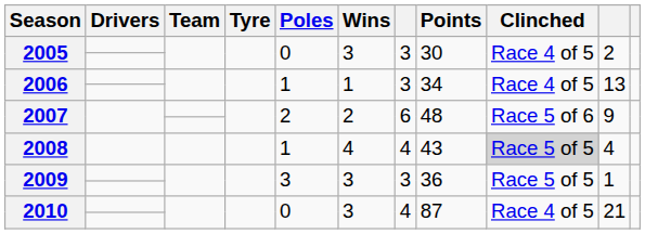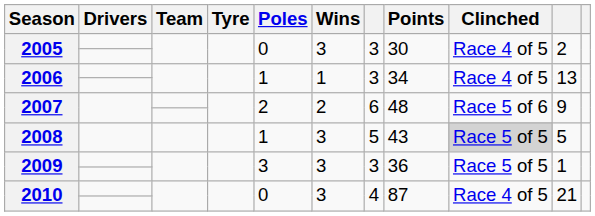 <table class="wikitable sortable plainrowheaders"; text-align:center;">
 <tr>
 <th scope=col>Season</th>
 <th scope=col>Drivers</th>
 <th scope=col>Team</th>
 <th scope=col>Tyre</th>
 <th scope=col><a href='#'>Poles</a></th>
 <th scope=col>Wins</th>
 <th scope=col></th>
 <th scope=col>Points</th>
 <th scope=col>Clinched</th>
 <th scope=col></th>
 <th scope=col class=unsortable></th>
 </tr>
 <tr>
 <th scope=row style="text-align: center;" rowspan=2><a href='#'>2005</a></th>
 <td></td>
 <td rowspan=2></td>
 <td rowspan=2></td>
 <td rowspan=2>0</td>
 <td rowspan=2>3</td>
 <td rowspan=2>3</td>
 <td rowspan=2>30</td>
 <td rowspan=2><a href='#'>Race 4</a> of 5</td>
 <td rowspan=2>2</td>
 <td rowspan=2 style="text-align:center;"></td>
 </tr>
 <tr>
 <td></td>
 </tr>
 <tr>
 <th scope=row style="text-align: center;" rowspan=2><a href='#'>2006</a></th>
 <td></td>
 <td rowspan=2></td>
 <td rowspan=2></td>
 <td rowspan=2>1</td>
 <td rowspan=2>1</td>
 <td rowspan=2>3</td>
 <td rowspan=2>34</td>
 <td rowspan=2><a href='#'>Race 4</a> of 5</td>
 <td rowspan=2>13</td>
 <td rowspan=2 style="text-align:center;"></td>
 </tr>
 <tr>
 <td></td>
 </tr>
 <tr>
 <th scope=row style="text-align: center;" rowspan=2><a href='#'>2007</a></th>
 <td rowspan=2></td>
 <td align=left></td>
 <td rowspan=2></td>
 <td rowspan=2>2</td>
 <td rowspan=2>2</td>
 <td rowspan=2>6</td>
 <td rowspan=2>48</td>
 <td rowspan=2><a href='#'>Race 5</a> of 6</td>
 <td rowspan=2>9</td>
 <td rowspan=2 style="text-align:center;"></td>
 </tr>
 <tr>
 <td></td>
 </tr>
 <tr>
 <th scope=row style="text-align: center;"><a href='#'>2008</a></th>
 <td></td>
 <td></td>
 <td></td>
 <td>1</td>
-<td>4</td>
-<td>4</td>
+<td>3</td>
+<td>5</td>
 <td>43</td>
 <td style="background: lightgrey;"><a href='#'>Race 5</a> of 5</td>
-<td>4</td>
+<td>5</td>
 <td style="text-align:center;"></td>
 </tr>
 <tr>
 <th scope=row style="text-align: center;" rowspan=2><a href='#'>2009</a></th>
 <td></td>
 <td rowspan=2></td>
 <td rowspan=2></td>
 <td rowspan=2>3</td>
 <td rowspan=2>3</td>
 <td rowspan=2>3</td>
 <td rowspan=2>36</td>
 <td rowspan=2><a href='#'>Race 5</a> of 5</td>
 <td rowspan=2>1</td>
 <td rowspan=2 style="text-align:center;"></td>
 </tr>
 <tr>
 <td></td>
 </tr>
 <tr>
 <th scope=row style="text-align: center;" rowspan=2><a href='#'>2010</a></th>
 <td></td>
 <td rowspan=2></td>
 <td rowspan=2></td>
 <td rowspan=2>0</td>
 <td rowspan=2>3</td>
 <td rowspan=2>4</td>
 <td rowspan=2>87</td>
 <td rowspan=2><a href='#'>Race 4</a> of 5</td>
 <td rowspan=2>21</td>
 <td rowspan=2 style="text-align:center;"></td>
 </tr>
 <tr>
 <td></td>
 </tr>
 </table>
